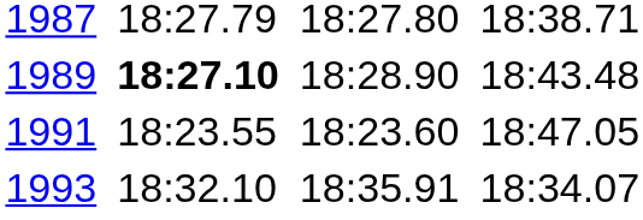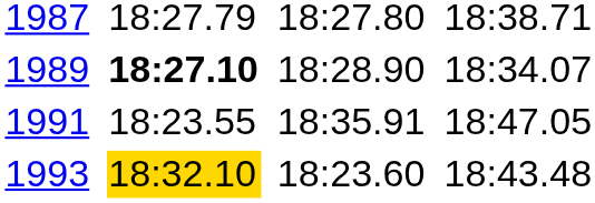 <table>
 <tr valign="top">
 <td><a href='#'>1987</a><br></td>
 <td></td>
 <td>18:27.79 </td>
 <td></td>
 <td>18:27.80</td>
 <td></td>
 <td>18:38.71</td>
 </tr>
 <tr valign="top">
 <td><a href='#'>1989</a><br></td>
 <td></td>
 <td><strong>18:27.10 </strong></td>
 <td></td>
 <td>18:28.90</td>
 <td></td>
-<td>18:43.48</td>
+<td>18:34.07</td>
 </tr>
 <tr valign="top">
 <td><a href='#'>1991</a><br></td>
 <td></td>
 <td>18:23.55 </td>
 <td></td>
-<td>18:23.60</td>
+<td>18:35.91</td>
 <td></td>
 <td>18:47.05</td>
 </tr>
 <tr valign="top">
 <td><a href='#'>1993</a><br></td>
 <td></td>
-<td>18:32.10</td>
+<td style="background: gold;">18:32.10</td>
 <td></td>
-<td>18:35.91</td>
+<td>18:23.60</td>
 <td></td>
-<td>18:34.07</td>
+<td>18:43.48</td>
 </tr>
 </table>
